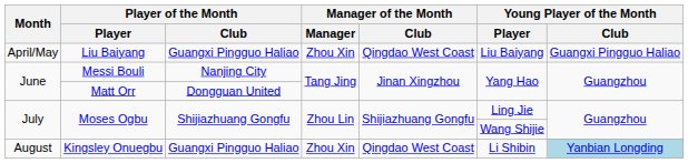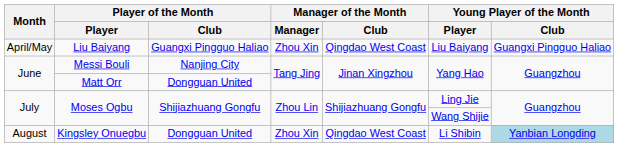 <table class="wikitable" style="text-align:center">
 <tr>
 <th rowspan="2">Month</th>
 <th colspan="2">Player of the Month</th>
 <th colspan="2">Manager of the Month</th>
 <th colspan="2">Young Player of the Month</th>
 </tr>
 <tr>
 <th>Player</th>
 <th>Club</th>
 <th>Manager</th>
 <th>Club</th>
 <th>Player</th>
 <th>Club</th>
 </tr>
 <tr>
 <td>April/May</td>
 <td> <a href='#'>Liu Baiyang</a></td>
 <td><a href='#'>Guangxi Pingguo Haliao</a></td>
 <td> <a href='#'>Zhou Xin</a></td>
 <td><a href='#'>Qingdao West Coast</a></td>
 <td> <a href='#'>Liu Baiyang</a></td>
 <td><a href='#'>Guangxi Pingguo Haliao</a></td>
 </tr>
 <tr>
 <td rowspan=2>June</td>
 <td> <a href='#'>Messi Bouli</a></td>
 <td><a href='#'>Nanjing City</a></td>
 <td rowspan=2> <a href='#'>Tang Jing</a></td>
 <td rowspan=2><a href='#'>Jinan Xingzhou</a></td>
 <td rowspan=2> <a href='#'>Yang Hao</a></td>
 <td rowspan=2><a href='#'>Guangzhou</a></td>
 </tr>
 <tr>
 <td> <a href='#'>Matt Orr</a></td>
 <td><a href='#'>Dongguan United</a></td>
 </tr>
 <tr>
 <td rowspan=2>July</td>
 <td rowspan=2> <a href='#'>Moses Ogbu</a></td>
 <td rowspan=2><a href='#'>Shijiazhuang Gongfu</a></td>
 <td rowspan=2> <a href='#'>Zhou Lin</a></td>
 <td rowspan=2><a href='#'>Shijiazhuang Gongfu</a></td>
 <td> <a href='#'>Ling Jie</a></td>
 <td rowspan=2><a href='#'>Guangzhou</a></td>
 </tr>
 <tr>
 <td> <a href='#'>Wang Shijie</a></td>
 </tr>
 <tr>
 <td>August</td>
 <td> <a href='#'>Kingsley Onuegbu</a></td>
-<td><a href='#'>Guangxi Pingguo Haliao</a></td>
+<td><a href='#'>Dongguan United</a></td>
 <td> <a href='#'>Zhou Xin</a></td>
 <td><a href='#'>Qingdao West Coast</a></td>
 <td> <a href='#'>Li Shibin</a></td>
 <td style="background: lightblue;"><a href='#'>Yanbian Longding</a></td>
 </tr>
 </table>
